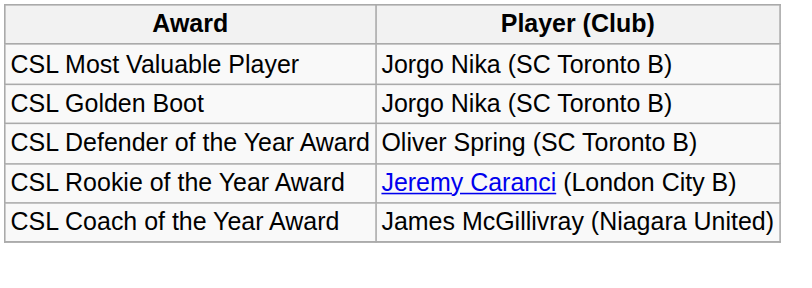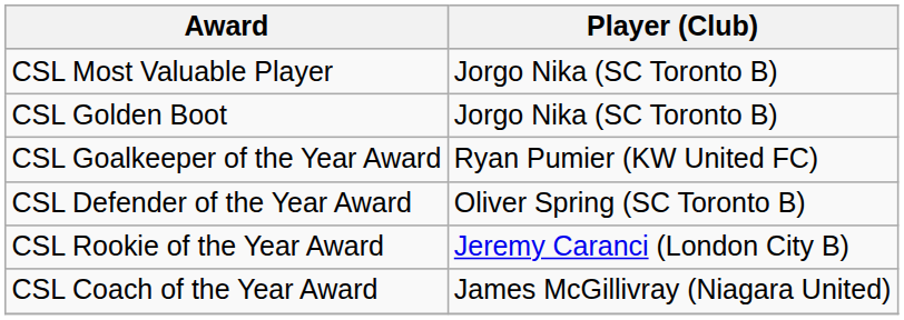 <table class="wikitable">
 <tr style="background:#cccccc;">
 <th>Award</th>
 <th>Player (Club)</th>
 </tr>
 <tr>
 <td>CSL Most Valuable Player</td>
 <td>Jorgo Nika (SC Toronto B)</td>
 </tr>
 <tr>
 <td>CSL Golden Boot</td>
 <td>Jorgo Nika (SC Toronto B)</td>
+</tr>
+<tr>
+<td>CSL Goalkeeper of the Year Award</td>
+<td>Ryan Pumier (KW United FC)</td>
 </tr>
 <tr>
 <td>CSL Defender of the Year Award</td>
 <td>Oliver Spring (SC Toronto B)</td>
 </tr>
 <tr>
 <td>CSL Rookie of the Year Award</td>
 <td><a href='#'>Jeremy Caranci</a> (London City B)</td>
 </tr>
 <tr>
 <td>CSL Coach of the Year Award</td>
 <td>James McGillivray (Niagara United)</td>
 </tr>
 <tr>
 </tr>
 </table>
